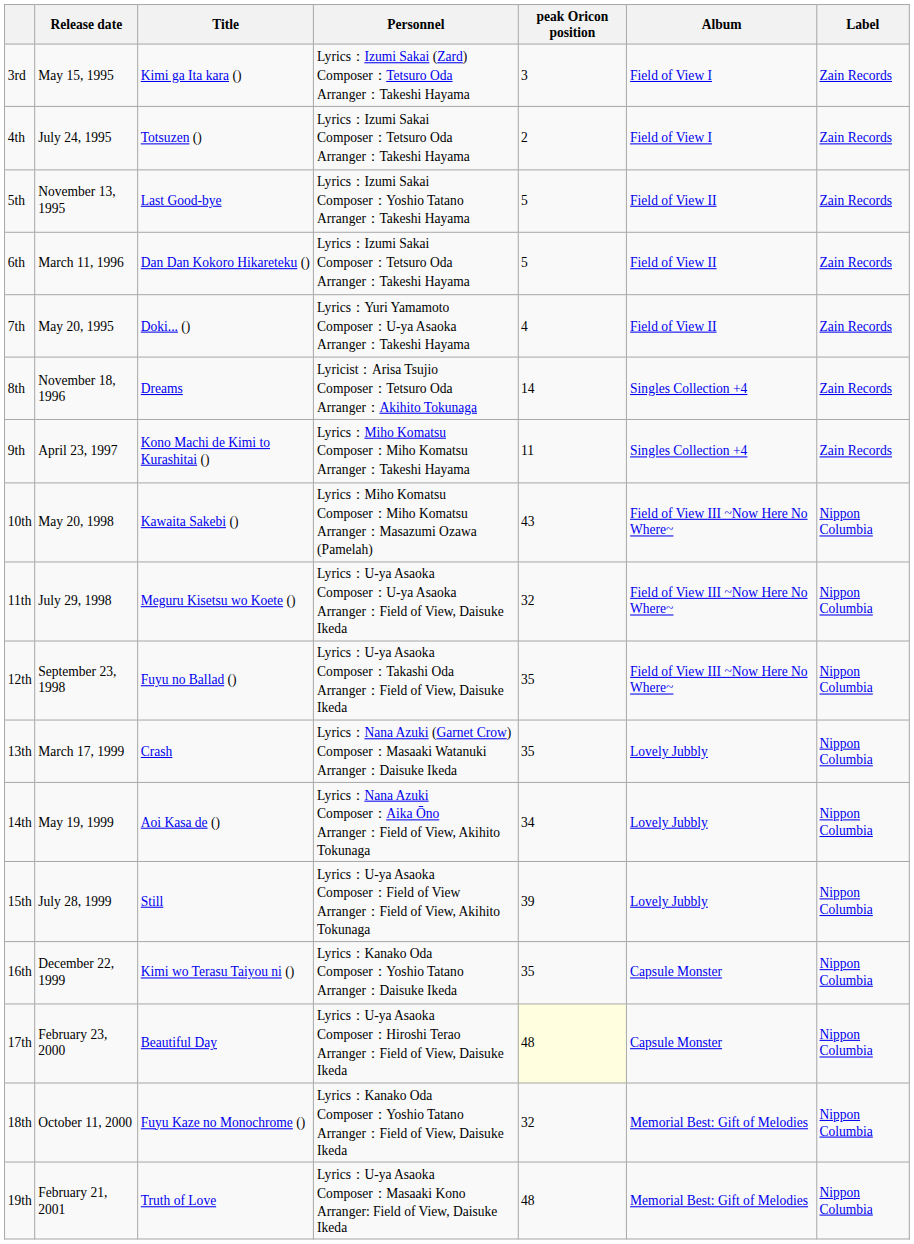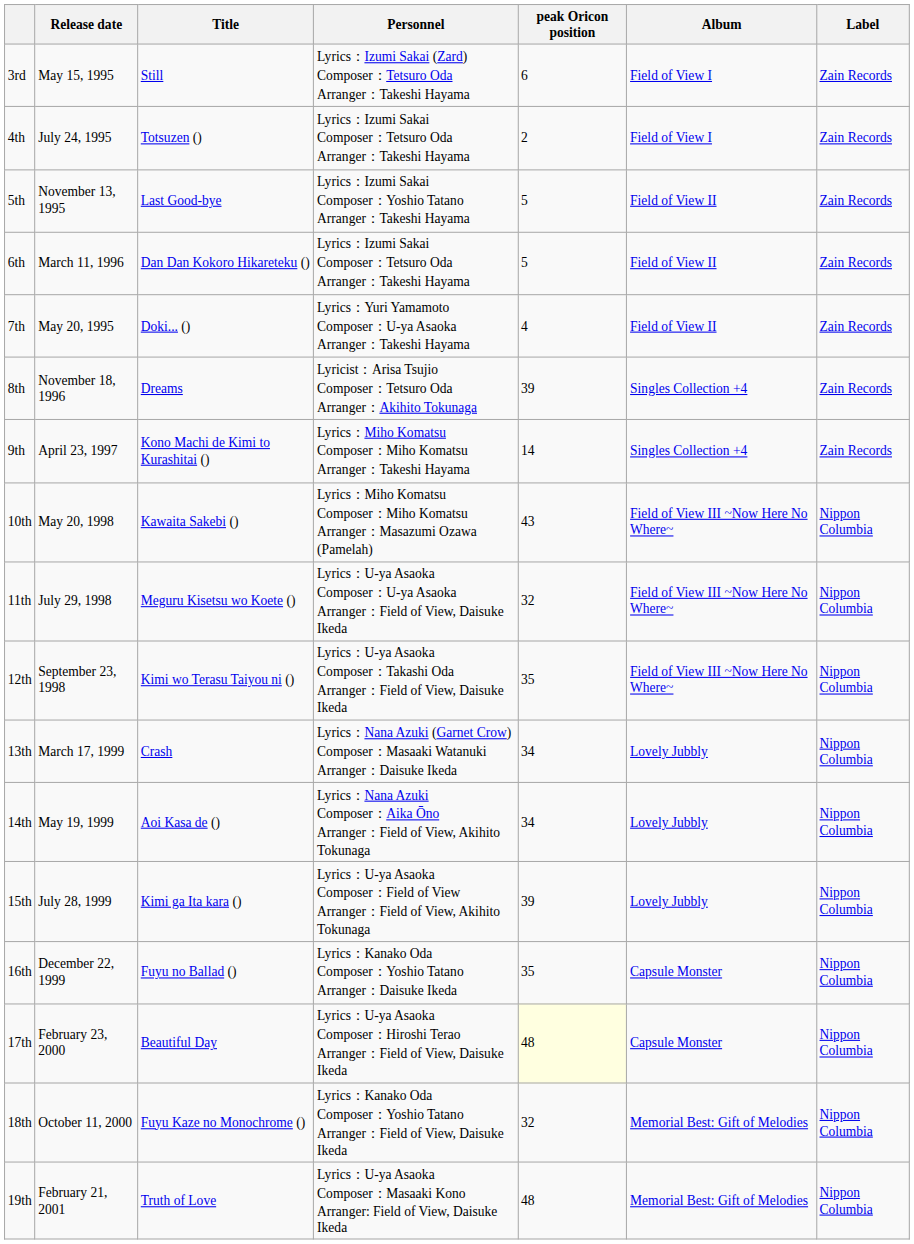 <table class=wikitable style="font-size:small">
 <tr>
 <th></th>
 <th>Release date</th>
 <th>Title</th>
 <th>Personnel</th>
 <th>peak Oricon position</th>
 <th>Album</th>
 <th>Label</th>
 </tr>
 <tr>
 <td>3rd</td>
 <td>May 15, 1995</td>
-<td><a href='#'>Kimi ga Ita kara</a> (<small></small>)</td>
+<td><a href='#'>Still</a></td>
 <td>Lyrics：<a href='#'>Izumi Sakai</a> (<a href='#'>Zard</a>)<br>Composer：<a href='#'>Tetsuro Oda</a><br>Arranger：Takeshi Hayama</td>
-<td>3</td>
+<td>6</td>
 <td><a href='#'>Field of View I</a></td>
 <td><a href='#'>Zain Records</a></td>
 </tr>
 <tr>
 <td>4th</td>
 <td>July 24, 1995</td>
 <td><a href='#'>Totsuzen</a> (<small></small>)</td>
 <td>Lyrics：Izumi Sakai<br>Composer：Tetsuro Oda<br>Arranger：Takeshi Hayama</td>
 <td>2</td>
 <td><a href='#'>Field of View I</a></td>
 <td><a href='#'>Zain Records</a></td>
 </tr>
 <tr>
 <td>5th</td>
 <td>November 13, 1995</td>
 <td><a href='#'>Last Good-bye</a></td>
 <td>Lyrics：Izumi Sakai<br>Composer：Yoshio Tatano<br>Arranger：Takeshi Hayama</td>
 <td>5</td>
 <td><a href='#'>Field of View II</a></td>
 <td><a href='#'>Zain Records</a></td>
 </tr>
 <tr>
 <td>6th</td>
 <td>March 11, 1996</td>
 <td><a href='#'>Dan Dan Kokoro Hikareteku</a> (<small></small>)</td>
 <td>Lyrics：Izumi Sakai<br>Composer：Tetsuro Oda<br>Arranger：Takeshi Hayama</td>
 <td>5</td>
 <td><a href='#'>Field of View II</a></td>
 <td><a href='#'>Zain Records</a></td>
 </tr>
 <tr>
 <td>7th</td>
 <td>May 20, 1995</td>
 <td><a href='#'>Doki...</a> (<small></small>)</td>
 <td>Lyrics：Yuri Yamamoto<br>Composer：U-ya Asaoka<br>Arranger：Takeshi Hayama</td>
 <td>4</td>
 <td><a href='#'>Field of View II</a></td>
 <td><a href='#'>Zain Records</a></td>
 </tr>
 <tr>
 <td>8th</td>
 <td>November 18, 1996</td>
 <td><a href='#'>Dreams</a></td>
 <td>Lyricist：Arisa Tsujio<br>Composer：Tetsuro Oda<br>Arranger：<a href='#'>Akihito Tokunaga</a></td>
-<td>14</td>
+<td>39</td>
 <td><a href='#'>Singles Collection +4</a></td>
 <td><a href='#'>Zain Records</a></td>
 </tr>
 <tr>
 <td>9th</td>
 <td>April 23, 1997</td>
 <td><a href='#'>Kono Machi de Kimi to Kurashitai</a> (<small></small>)</td>
 <td>Lyrics：<a href='#'>Miho Komatsu</a><br>Composer：Miho Komatsu <br>Arranger：Takeshi Hayama</td>
-<td>11</td>
+<td>14</td>
 <td><a href='#'>Singles Collection +4</a></td>
 <td><a href='#'>Zain Records</a></td>
 </tr>
 <tr>
 <td>10th</td>
 <td>May 20, 1998</td>
 <td><a href='#'>Kawaita Sakebi</a> (<small></small>)</td>
 <td>Lyrics：Miho Komatsu<br>Composer：Miho Komatsu <br>Arranger：Masazumi Ozawa (Pamelah)</td>
 <td>43</td>
 <td><a href='#'>Field of View III ~Now Here No Where~</a></td>
 <td><a href='#'>Nippon Columbia</a></td>
 </tr>
 <tr>
 <td>11th</td>
 <td>July 29, 1998</td>
 <td><a href='#'>Meguru Kisetsu wo Koete</a> (<small></small>)</td>
 <td>Lyrics：U-ya Asaoka<br>Composer：U-ya Asaoka <br>Arranger：Field of View, Daisuke Ikeda</td>
 <td>32</td>
 <td><a href='#'>Field of View III ~Now Here No Where~</a></td>
 <td><a href='#'>Nippon Columbia</a></td>
 </tr>
 <tr>
 <td>12th</td>
 <td>September 23, 1998</td>
-<td><a href='#'>Fuyu no Ballad</a> (<small></small>)</td>
+<td><a href='#'>Kimi wo Terasu Taiyou ni</a> (<small></small>)</td>
 <td>Lyrics：U-ya Asaoka<br>Composer：Takashi Oda <br>Arranger：Field of View, Daisuke Ikeda</td>
 <td>35</td>
 <td><a href='#'>Field of View III ~Now Here No Where~</a></td>
 <td><a href='#'>Nippon Columbia</a></td>
 </tr>
 <tr>
 <td>13th</td>
 <td>March 17, 1999</td>
 <td><a href='#'>Crash</a></td>
 <td>Lyrics：<a href='#'>Nana Azuki</a> (<a href='#'>Garnet Crow</a>)<br>Composer：Masaaki Watanuki <br>Arranger：Daisuke Ikeda</td>
-<td>35</td>
+<td>34</td>
 <td><a href='#'>Lovely Jubbly</a></td>
 <td><a href='#'>Nippon Columbia</a></td>
 </tr>
 <tr>
 <td>14th</td>
 <td>May 19, 1999</td>
 <td><a href='#'>Aoi Kasa de</a> (<small></small>)</td>
 <td>Lyrics：<a href='#'>Nana Azuki</a><br>Composer：<a href='#'>Aika Ōno</a> <br>Arranger：Field of View, Akihito Tokunaga</td>
 <td>34</td>
 <td><a href='#'>Lovely Jubbly</a></td>
 <td><a href='#'>Nippon Columbia</a></td>
 </tr>
 <tr>
 <td>15th</td>
 <td>July 28, 1999</td>
-<td><a href='#'>Still</a></td>
+<td><a href='#'>Kimi ga Ita kara</a> (<small></small>)</td>
 <td>Lyrics：U-ya Asaoka <br>Composer：Field of View <br>Arranger：Field of View, Akihito Tokunaga</td>
 <td>39</td>
 <td><a href='#'>Lovely Jubbly</a></td>
 <td><a href='#'>Nippon Columbia</a></td>
 </tr>
 <tr>
 <td>16th</td>
 <td>December 22, 1999</td>
-<td><a href='#'>Kimi wo Terasu Taiyou ni</a> (<small></small>)</td>
+<td><a href='#'>Fuyu no Ballad</a> (<small></small>)</td>
 <td>Lyrics：Kanako Oda <br>Composer：Yoshio Tatano <br>Arranger：Daisuke Ikeda</td>
 <td>35</td>
 <td><a href='#'>Capsule Monster</a></td>
 <td><a href='#'>Nippon Columbia</a></td>
 </tr>
 <tr>
 <td>17th</td>
 <td>February 23, 2000</td>
 <td><a href='#'>Beautiful Day</a></td>
 <td>Lyrics：U-ya Asaoka <br>Composer：Hiroshi Terao <br>Arranger：Field of View, Daisuke Ikeda</td>
 <td style="background: lightyellow;">48</td>
 <td><a href='#'>Capsule Monster</a></td>
 <td><a href='#'>Nippon Columbia</a></td>
 </tr>
 <tr>
 <td>18th</td>
 <td>October 11, 2000</td>
 <td><a href='#'>Fuyu Kaze no Monochrome</a> (<small></small>)</td>
 <td>Lyrics：Kanako Oda <br>Composer：Yoshio Tatano <br>Arranger：Field of View, Daisuke Ikeda</td>
 <td>32</td>
 <td><a href='#'>Memorial Best: Gift of Melodies</a></td>
 <td><a href='#'>Nippon Columbia</a></td>
 </tr>
 <tr>
 <td>19th</td>
 <td>February 21, 2001</td>
 <td><a href='#'>Truth of Love</a></td>
 <td>Lyrics：U-ya Asaoka <br>Composer：Masaaki Kono <br>Arranger: Field of View, Daisuke Ikeda</td>
 <td>48</td>
 <td><a href='#'>Memorial Best: Gift of Melodies</a></td>
 <td><a href='#'>Nippon Columbia</a></td>
 </tr>
 </table>
